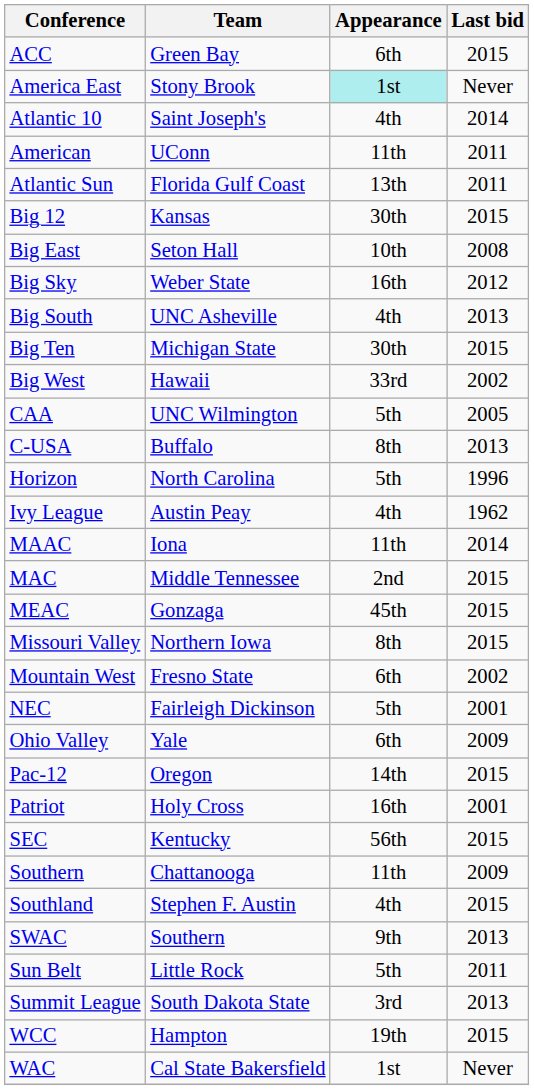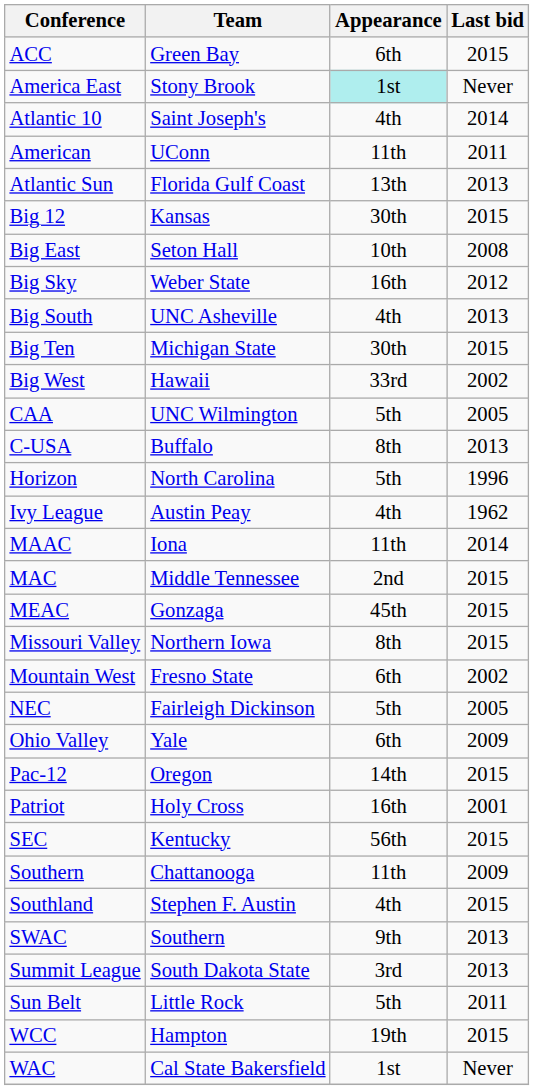 <table class="wikitable sortable plainrowheaders" style="text-align:center;">
 <tr>
 <th scope="col">Conference</th>
 <th scope="col">Team</th>
 <th scope="col" data-sort-type="number">Appearance</th>
 <th scope="col">Last bid</th>
 </tr>
 <tr>
 <td align=left><a href='#'>ACC</a></td>
 <td align=left><a href='#'>Green Bay</a></td>
 <td>6th</td>
 <td>2015</td>
 </tr>
 <tr>
 <td align=left><a href='#'>America East</a></td>
 <td align=left><a href='#'>Stony Brook</a></td>
 <td style="background: paleturquoise;">1st</td>
 <td>Never</td>
 </tr>
 <tr>
 <td align=left><a href='#'>Atlantic 10</a></td>
 <td align=left><a href='#'>Saint Joseph's</a></td>
 <td>4th</td>
 <td>2014</td>
 </tr>
 <tr>
 <td align=left><a href='#'>American</a></td>
 <td align=left><a href='#'>UConn</a></td>
 <td>11th</td>
 <td>2011</td>
 </tr>
 <tr>
 <td align=left><a href='#'>Atlantic Sun</a></td>
 <td align=left><a href='#'>Florida Gulf Coast</a></td>
 <td>13th</td>
-<td>2011</td>
+<td>2013</td>
 </tr>
 <tr>
 <td align=left><a href='#'>Big 12</a></td>
 <td align=left><a href='#'>Kansas</a></td>
 <td>30th</td>
 <td>2015</td>
 </tr>
 <tr>
 <td align=left><a href='#'>Big East</a></td>
 <td align=left><a href='#'>Seton Hall</a></td>
 <td>10th</td>
 <td>2008</td>
 </tr>
 <tr>
 <td align=left><a href='#'>Big Sky</a></td>
 <td align=left><a href='#'>Weber State</a></td>
 <td>16th</td>
 <td>2012</td>
 </tr>
 <tr>
 <td align=left><a href='#'>Big South</a></td>
 <td align=left><a href='#'>UNC Asheville</a></td>
 <td>4th</td>
 <td>2013</td>
 </tr>
 <tr>
 <td align=left><a href='#'>Big Ten</a></td>
 <td align=left><a href='#'>Michigan State</a></td>
 <td>30th</td>
 <td>2015</td>
 </tr>
 <tr>
 <td align=left><a href='#'>Big West</a></td>
 <td align=left><a href='#'>Hawaii</a></td>
 <td>33rd</td>
 <td>2002</td>
 </tr>
 <tr>
 <td align=left><a href='#'>CAA</a></td>
 <td align=left><a href='#'>UNC Wilmington</a></td>
 <td>5th</td>
 <td>2005</td>
 </tr>
 <tr>
 <td align=left><a href='#'>C-USA</a></td>
 <td align=left><a href='#'>Buffalo</a></td>
 <td>8th</td>
 <td>2013</td>
 </tr>
 <tr>
 <td align=left><a href='#'>Horizon</a></td>
 <td align=left><a href='#'>North Carolina</a></td>
 <td>5th</td>
 <td>1996</td>
 </tr>
 <tr>
 <td align=left><a href='#'>Ivy League</a></td>
 <td align=left><a href='#'>Austin Peay</a></td>
 <td>4th</td>
 <td>1962</td>
 </tr>
 <tr>
 <td align=left><a href='#'>MAAC</a></td>
 <td align=left><a href='#'>Iona</a></td>
 <td>11th</td>
 <td>2014</td>
 </tr>
 <tr>
 <td align=left><a href='#'>MAC</a></td>
 <td align=left><a href='#'>Middle Tennessee</a></td>
 <td>2nd</td>
 <td>2015</td>
 </tr>
 <tr>
 <td align=left><a href='#'>MEAC</a></td>
 <td align=left><a href='#'>Gonzaga</a></td>
 <td>45th</td>
 <td>2015</td>
 </tr>
 <tr>
 <td align=left><a href='#'>Missouri Valley</a></td>
 <td align=left><a href='#'>Northern Iowa</a></td>
 <td>8th</td>
 <td>2015</td>
 </tr>
 <tr>
 <td align=left><a href='#'>Mountain West</a></td>
 <td align=left><a href='#'>Fresno State</a></td>
 <td>6th</td>
 <td>2002</td>
 </tr>
 <tr>
 <td align=left><a href='#'>NEC</a></td>
 <td align=left><a href='#'>Fairleigh Dickinson</a></td>
 <td>5th</td>
-<td>2001</td>
+<td>2005</td>
 </tr>
 <tr>
 <td align=left><a href='#'>Ohio Valley</a></td>
 <td align=left><a href='#'>Yale</a></td>
 <td>6th</td>
 <td>2009</td>
 </tr>
 <tr>
 <td align=left><a href='#'>Pac-12</a></td>
 <td align=left><a href='#'>Oregon</a></td>
 <td>14th</td>
 <td>2015</td>
 </tr>
 <tr>
 <td align=left><a href='#'>Patriot</a></td>
 <td align=left><a href='#'>Holy Cross</a></td>
 <td>16th</td>
 <td>2001</td>
 </tr>
 <tr>
 <td align=left><a href='#'>SEC</a></td>
 <td align=left><a href='#'>Kentucky</a></td>
 <td>56th</td>
 <td>2015</td>
 </tr>
 <tr>
 <td align=left><a href='#'>Southern</a></td>
 <td align=left><a href='#'>Chattanooga</a></td>
 <td>11th</td>
 <td>2009</td>
 </tr>
 <tr>
 <td align=left><a href='#'>Southland</a></td>
 <td align=left><a href='#'>Stephen F. Austin</a></td>
 <td>4th</td>
 <td>2015</td>
 </tr>
 <tr>
 <td align=left><a href='#'>SWAC</a></td>
 <td align=left><a href='#'>Southern</a></td>
 <td>9th</td>
 <td>2013</td>
 </tr>
 <tr>
+<td align=left><a href='#'>Summit League</a></td>
+<td align=left><a href='#'>South Dakota State</a></td>
+<td>3rd</td>
+<td>2013</td>
+</tr>
+<tr>
 <td align=left><a href='#'>Sun Belt</a></td>
 <td align=left><a href='#'>Little Rock</a></td>
 <td>5th</td>
 <td>2011</td>
-</tr>
-<tr>
-<td align=left><a href='#'>Summit League</a></td>
-<td align=left><a href='#'>South Dakota State</a></td>
-<td>3rd</td>
-<td>2013</td>
 </tr>
 <tr>
 <td align=left><a href='#'>WCC</a></td>
 <td align=left><a href='#'>Hampton</a></td>
 <td>19th</td>
 <td>2015</td>
 </tr>
 <tr>
 <td align=left><a href='#'>WAC</a></td>
 <td align=left><a href='#'>Cal State Bakersfield</a></td>
 <td>1st</td>
 <td>Never</td>
 </tr>
 <tr>
 </tr>
 </table>
